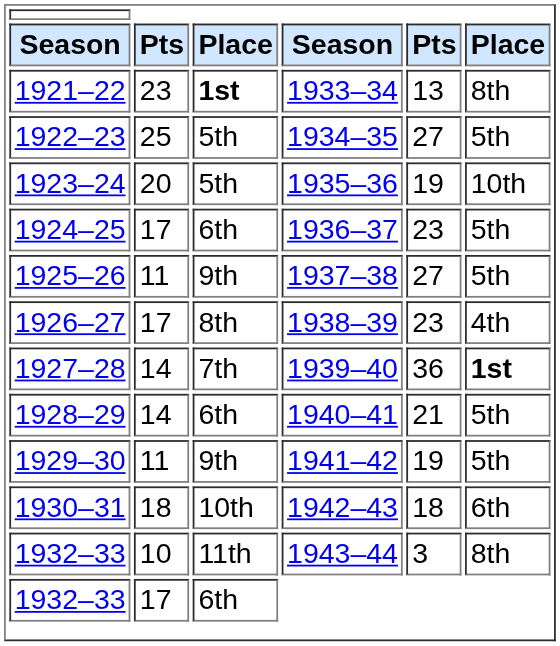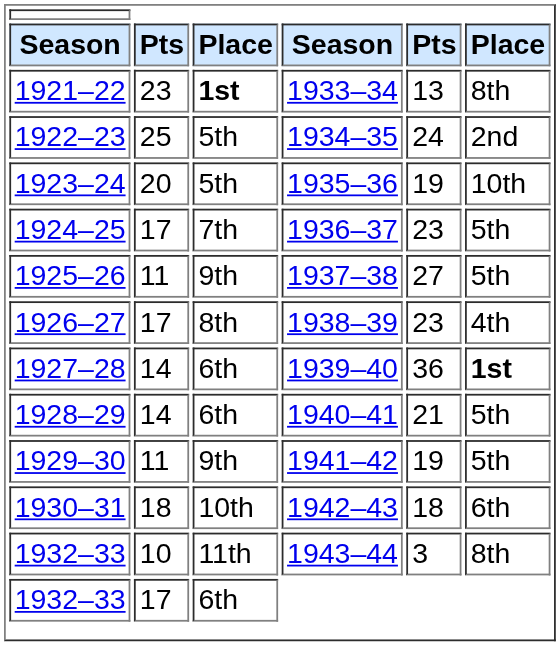 <table -table style="text-align: reight;" border="1" cellpadding="2" cellspacing="2">
 <tr>
 <td valign="top"></td>
 </tr>
 <tr bgcolor=#D0E7FF>
 <th><strong>Season</strong></th>
 <th><strong>Pts</strong></th>
 <th><strong>Place</strong></th>
 <th><strong>Season</strong></th>
 <th><strong>Pts</strong></th>
 <th><strong>Place</strong></th>
 </tr>
 <tr>
 <td><a href='#'>1921–22</a></td>
 <td>23</td>
 <td><strong>1st</strong></td>
 <td><a href='#'>1933–34</a></td>
 <td>13</td>
 <td>8th</td>
 </tr>
 <tr>
 <td><a href='#'>1922–23</a></td>
 <td>25</td>
 <td>5th</td>
 <td><a href='#'>1934–35</a></td>
-<td>27</td>
-<td>5th</td>
+<td>24</td>
+<td>2nd</td>
 </tr>
 <tr>
 <td><a href='#'>1923–24</a></td>
 <td>20</td>
 <td>5th</td>
 <td><a href='#'>1935–36</a></td>
 <td>19</td>
 <td>10th</td>
 </tr>
 <tr>
 <td><a href='#'>1924–25</a></td>
 <td>17</td>
-<td>6th</td>
+<td>7th</td>
 <td><a href='#'>1936–37</a></td>
 <td>23</td>
 <td>5th</td>
 </tr>
 <tr>
 <td><a href='#'>1925–26</a></td>
 <td>11</td>
 <td>9th</td>
 <td><a href='#'>1937–38</a></td>
 <td>27</td>
 <td>5th</td>
 </tr>
 <tr>
 <td><a href='#'>1926–27</a></td>
 <td>17</td>
 <td>8th</td>
 <td><a href='#'>1938–39</a></td>
 <td>23</td>
 <td>4th</td>
 </tr>
 <tr>
 <td><a href='#'>1927–28</a></td>
 <td>14</td>
-<td>7th</td>
+<td>6th</td>
 <td><a href='#'>1939–40</a></td>
 <td>36</td>
 <td><strong>1st</strong></td>
 </tr>
 <tr>
 <td><a href='#'>1928–29</a></td>
 <td>14</td>
 <td>6th</td>
 <td><a href='#'>1940–41</a></td>
 <td>21</td>
 <td>5th</td>
 </tr>
 <tr>
 <td><a href='#'>1929–30</a></td>
 <td>11</td>
 <td>9th</td>
 <td><a href='#'>1941–42</a></td>
 <td>19</td>
 <td>5th</td>
 </tr>
 <tr>
 <td><a href='#'>1930–31</a></td>
 <td>18</td>
 <td>10th</td>
 <td><a href='#'>1942–43</a></td>
 <td>18</td>
 <td>6th</td>
 </tr>
 <tr>
 <td><a href='#'>1932–33</a></td>
 <td>10</td>
 <td>11th</td>
 <td><a href='#'>1943–44</a></td>
 <td>3</td>
 <td>8th</td>
 </tr>
 <tr>
 <td><a href='#'>1932–33</a></td>
 <td>17</td>
 <td>6th</td>
 </tr>
 <tr>
 </tr>
 <tr>
 </tr>
 <tr>
 </tr>
 <tr>
 </tr>
 </table>
